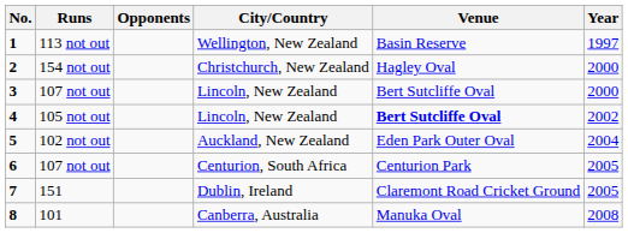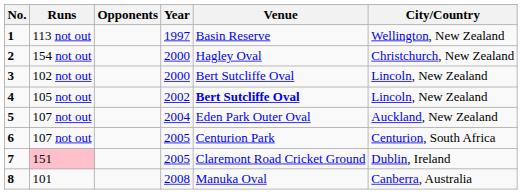 <table class="wikitable">
 <tr>
 <th>No.</th>
 <th>Runs</th>
 <th>Opponents</th>
+<th>Year</th>
+<th>Venue</th>
 <th>City/Country</th>
-<th>Venue</th>
-<th>Year</th>
 </tr>
 <tr>
 <td><strong>1</strong></td>
 <td>113 <a href='#'>not out</a></td>
 <td></td>
+<td><a href='#'>1997</a></td>
+<td><a href='#'>Basin Reserve</a></td>
 <td><a href='#'>Wellington</a>, New Zealand</td>
-<td><a href='#'>Basin Reserve</a></td>
-<td><a href='#'>1997</a></td>
 </tr>
 <tr>
 <td><strong>2</strong></td>
 <td>154 <a href='#'>not out</a></td>
 <td></td>
+<td><a href='#'>2000</a></td>
+<td><a href='#'>Hagley Oval</a></td>
 <td><a href='#'>Christchurch</a>, New Zealand</td>
-<td><a href='#'>Hagley Oval</a></td>
-<td><a href='#'>2000</a></td>
 </tr>
 <tr>
 <td><strong>3</strong></td>
-<td>107 <a href='#'>not out</a></td>
+<td>102 <a href='#'>not out</a></td>
 <td></td>
+<td><a href='#'>2000</a></td>
+<td><a href='#'>Bert Sutcliffe Oval</a></td>
 <td><a href='#'>Lincoln</a>, New Zealand</td>
-<td><a href='#'>Bert Sutcliffe Oval</a></td>
-<td><a href='#'>2000</a></td>
 </tr>
 <tr>
 <td><strong>4</strong></td>
 <td>105 <a href='#'>not out</a></td>
 <td></td>
+<td><a href='#'>2002</a></td>
+<td><strong><a href='#'>Bert Sutcliffe Oval</a></strong></td>
 <td><a href='#'>Lincoln</a>, New Zealand</td>
-<td><strong><a href='#'>Bert Sutcliffe Oval</a></strong></td>
-<td><a href='#'>2002</a></td>
 </tr>
 <tr>
 <td><strong>5</strong></td>
-<td>102 <a href='#'>not out</a></td>
+<td>107 <a href='#'>not out</a></td>
 <td></td>
+<td><a href='#'>2004</a></td>
+<td><a href='#'>Eden Park Outer Oval</a></td>
 <td><a href='#'>Auckland</a>, New Zealand</td>
-<td><a href='#'>Eden Park Outer Oval</a></td>
-<td><a href='#'>2004</a></td>
 </tr>
 <tr>
 <td><strong>6</strong></td>
 <td>107 <a href='#'>not out</a></td>
 <td></td>
+<td><a href='#'>2005</a></td>
+<td><a href='#'>Centurion Park</a></td>
 <td><a href='#'>Centurion</a>, South Africa</td>
-<td><a href='#'>Centurion Park</a></td>
-<td><a href='#'>2005</a></td>
 </tr>
 <tr>
 <td><strong>7</strong></td>
-<td>151</td>
+<td style="background: pink;">151</td>
 <td></td>
+<td><a href='#'>2005</a></td>
+<td><a href='#'>Claremont Road Cricket Ground</a></td>
 <td><a href='#'>Dublin</a>, Ireland</td>
-<td><a href='#'>Claremont Road Cricket Ground</a></td>
-<td><a href='#'>2005</a></td>
 </tr>
 <tr>
 <td><strong>8</strong></td>
 <td>101</td>
 <td></td>
+<td><a href='#'>2008</a></td>
+<td><a href='#'>Manuka Oval</a></td>
 <td><a href='#'>Canberra</a>, Australia</td>
-<td><a href='#'>Manuka Oval</a></td>
-<td><a href='#'>2008</a></td>
 </tr>
 </table>
